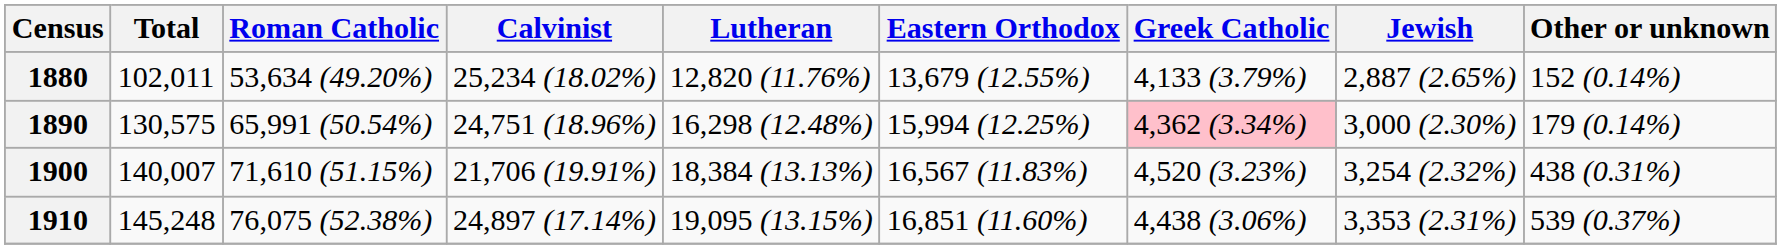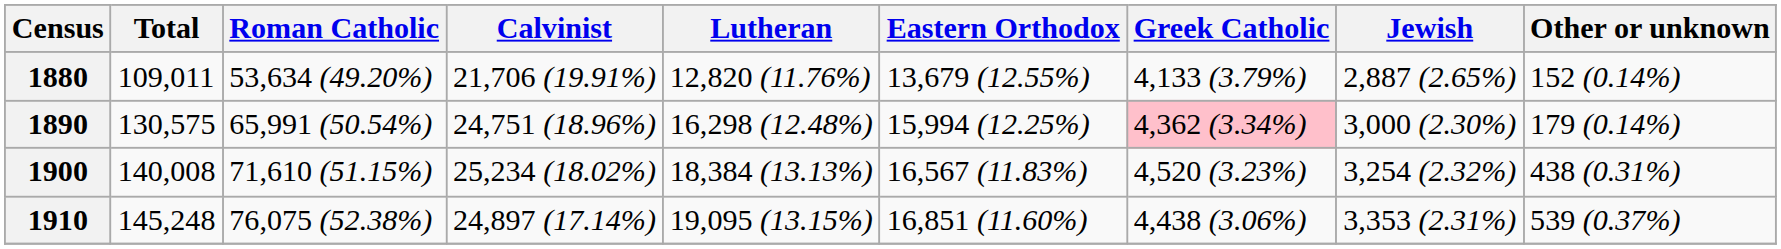 <table class="wikitable">
 <tr>
 <th>Census</th>
 <th>Total</th>
 <th><a href='#'>Roman Catholic</a></th>
 <th><a href='#'>Calvinist</a></th>
 <th><a href='#'>Lutheran</a></th>
 <th><a href='#'>Eastern Orthodox</a></th>
 <th><a href='#'>Greek Catholic</a></th>
 <th><a href='#'>Jewish</a></th>
 <th>Other or unknown</th>
 </tr>
 <tr>
 <th>1880</th>
-<td>102,011</td>
+<td>109,011</td>
 <td>53,634 <em>(49.20%)</em></td>
-<td>25,234 <em>(18.02%)</em></td>
+<td>21,706 <em>(19.91%)</em></td>
 <td>12,820 <em>(11.76%)</em></td>
 <td>13,679 <em>(12.55%)</em></td>
 <td>4,133 <em>(3.79%)</em></td>
 <td>2,887 <em>(2.65%)</em></td>
 <td>152 <em>(0.14%)</em></td>
 </tr>
 <tr>
 <th>1890</th>
 <td>130,575</td>
 <td>65,991 <em>(50.54%)</em></td>
 <td>24,751 <em>(18.96%)</em></td>
 <td>16,298 <em>(12.48%)</em></td>
 <td>15,994 <em>(12.25%)</em></td>
 <td style="background: pink;">4,362 <em>(3.34%)</em></td>
 <td>3,000 <em>(2.30%)</em></td>
 <td>179 <em>(0.14%)</em></td>
 </tr>
 <tr>
 <th>1900</th>
-<td>140,007</td>
+<td>140,008</td>
 <td>71,610 <em>(51.15%)</em></td>
-<td>21,706 <em>(19.91%)</em></td>
+<td>25,234 <em>(18.02%)</em></td>
 <td>18,384 <em>(13.13%)</em></td>
 <td>16,567 <em>(11.83%)</em></td>
 <td>4,520 <em>(3.23%)</em></td>
 <td>3,254 <em>(2.32%)</em></td>
 <td>438 <em>(0.31%)</em></td>
 </tr>
 <tr>
 <th>1910</th>
 <td>145,248</td>
 <td>76,075 <em>(52.38%)</em></td>
 <td>24,897 <em>(17.14%)</em></td>
 <td>19,095 <em>(13.15%)</em></td>
 <td>16,851 <em>(11.60%)</em></td>
 <td>4,438 <em>(3.06%)</em></td>
 <td>3,353 <em>(2.31%)</em></td>
 <td>539 <em>(0.37%)</em></td>
 </tr>
 <tr>
 </tr>
 </table>
